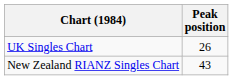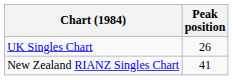 <table class="wikitable sortable">
 <tr>
 <th>Chart (1984)</th>
 <th>Peak<br>position</th>
 </tr>
 <tr>
 <td align="left"><a href='#'>UK Singles Chart</a></td>
 <td align="center">26</td>
 </tr>
 <tr>
 <td align="left">New Zealand <a href='#'>RIANZ Singles Chart</a></td>
-<td align="center">43</td>
+<td align="center">41</td>
 </tr>
 </table>
